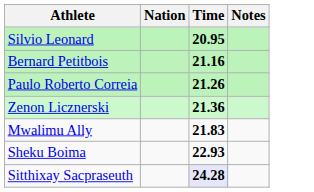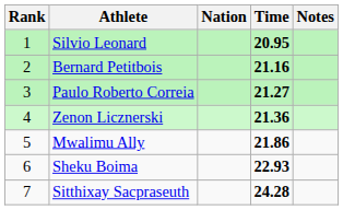 <table class="wikitable sortable" style="text-align:center">
 <tr>
+<th>Rank</th>
 <th>Athlete</th>
 <th>Nation</th>
 <th>Time</th>
 <th>Notes</th>
 </tr>
 <tr style="background:#bbf3bb;">
+<td>1</td>
 <td align=left><a href='#'>Silvio Leonard</a></td>
 <td align=left></td>
 <td><strong>20.95</strong></td>
 <td></td>
 </tr>
 <tr style="background:#bbf3bb;">
+<td>2</td>
 <td align=left><a href='#'>Bernard Petitbois</a></td>
 <td align=left></td>
 <td><strong>21.16</strong></td>
 <td></td>
 </tr>
 <tr style="background:#bbf3bb;">
+<td>3</td>
 <td align=left><a href='#'>Paulo Roberto Correia</a></td>
 <td align=left></td>
-<td><strong>21.26</strong></td>
+<td><strong>21.27</strong></td>
 <td></td>
 </tr>
 <tr style="background:#ccf9cc;">
+<td>4</td>
 <td align=left><a href='#'>Zenon Licznerski</a></td>
 <td align=left></td>
 <td><strong>21.36</strong></td>
 <td></td>
 </tr>
 <tr>
+<td>5</td>
 <td align=left><a href='#'>Mwalimu Ally</a></td>
 <td align=left></td>
-<td><strong>21.83</strong></td>
+<td><strong>21.86</strong></td>
 <td></td>
 </tr>
 <tr>
+<td>6</td>
 <td align=left><a href='#'>Sheku Boima</a></td>
 <td align=left></td>
 <td><strong>22.93</strong></td>
 <td></td>
 </tr>
 <tr>
+<td>7</td>
 <td align=left><a href='#'>Sitthixay Sacpraseuth</a></td>
 <td align=left></td>
-<td style="background: lavender;"><strong>24.28</strong></td>
+<td><strong>24.28</strong></td>
 <td></td>
 </tr>
 </table>
